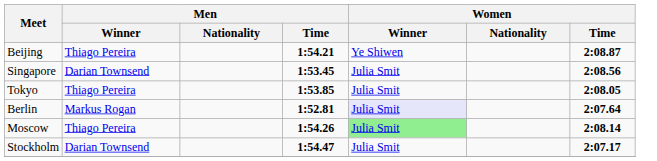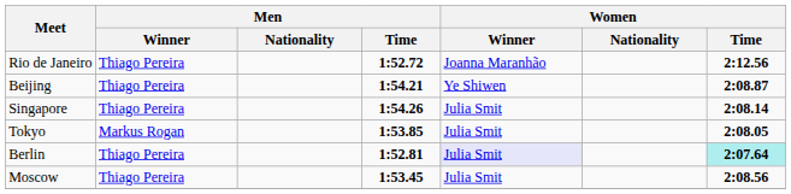 <table class="wikitable">
 <tr>
 <th rowspan="2">Meet</th>
 <th colspan="3">Men</th>
 <th colspan="3">Women</th>
 </tr>
 <tr>
 <th width=150>Winner</th>
 <th width=130>Nationality</th>
 <th width=80>Time</th>
 <th width=150>Winner</th>
 <th width=130>Nationality</th>
 <th width=80>Time</th>
 </tr>
 <tr>
+<td>Rio de Janeiro</td>
+<td><a href='#'>Thiago Pereira</a></td>
+<td></td>
+<td align=center><strong>1:52.72</strong></td>
+<td><a href='#'>Joanna Maranhão</a></td>
+<td></td>
+<td align=center><strong>2:12.56</strong></td>
+</tr>
+<tr>
 <td>Beijing</td>
 <td><a href='#'>Thiago Pereira</a></td>
 <td></td>
 <td align=center><strong>1:54.21</strong></td>
 <td><a href='#'>Ye Shiwen</a></td>
 <td></td>
 <td align=center><strong>2:08.87</strong></td>
 </tr>
 <tr>
 <td>Singapore</td>
-<td><a href='#'>Darian Townsend</a></td>
+<td><a href='#'>Thiago Pereira</a></td>
 <td></td>
-<td align=center><strong>1:53.45</strong></td>
+<td align=center><strong>1:54.26</strong></td>
 <td><a href='#'>Julia Smit</a></td>
 <td></td>
-<td align=center><strong>2:08.56</strong></td>
+<td align=center><strong>2:08.14</strong></td>
 </tr>
 <tr>
 <td>Tokyo</td>
-<td><a href='#'>Thiago Pereira</a></td>
+<td><a href='#'>Markus Rogan</a></td>
 <td></td>
 <td align=center><strong>1:53.85</strong></td>
 <td><a href='#'>Julia Smit</a></td>
 <td></td>
 <td align=center><strong>2:08.05</strong></td>
 </tr>
 <tr>
 <td>Berlin</td>
-<td><a href='#'>Markus Rogan</a></td>
+<td><a href='#'>Thiago Pereira</a></td>
 <td></td>
 <td align=center><strong>1:52.81</strong></td>
 <td style="background: lavender;"><a href='#'>Julia Smit</a></td>
 <td></td>
-<td align=center><strong>2:07.64</strong></td>
+<td align=center style="background: paleturquoise;"><strong>2:07.64</strong></td>
 </tr>
 <tr>
 <td>Moscow</td>
 <td><a href='#'>Thiago Pereira</a></td>
 <td></td>
-<td align=center><strong>1:54.26</strong></td>
-<td style="background: lightgreen;"><a href='#'>Julia Smit</a></td>
-<td></td>
-<td align=center><strong>2:08.14</strong></td>
-</tr>
-<tr>
-<td>Stockholm</td>
-<td><a href='#'>Darian Townsend</a></td>
-<td></td>
-<td align=center><strong>1:54.47</strong></td>
+<td align=center><strong>1:53.45</strong></td>
 <td><a href='#'>Julia Smit</a></td>
 <td></td>
-<td align=center><strong>2:07.17</strong></td>
+<td align=center><strong>2:08.56</strong></td>
 </tr>
 <tr>
 </tr>
 </table>
